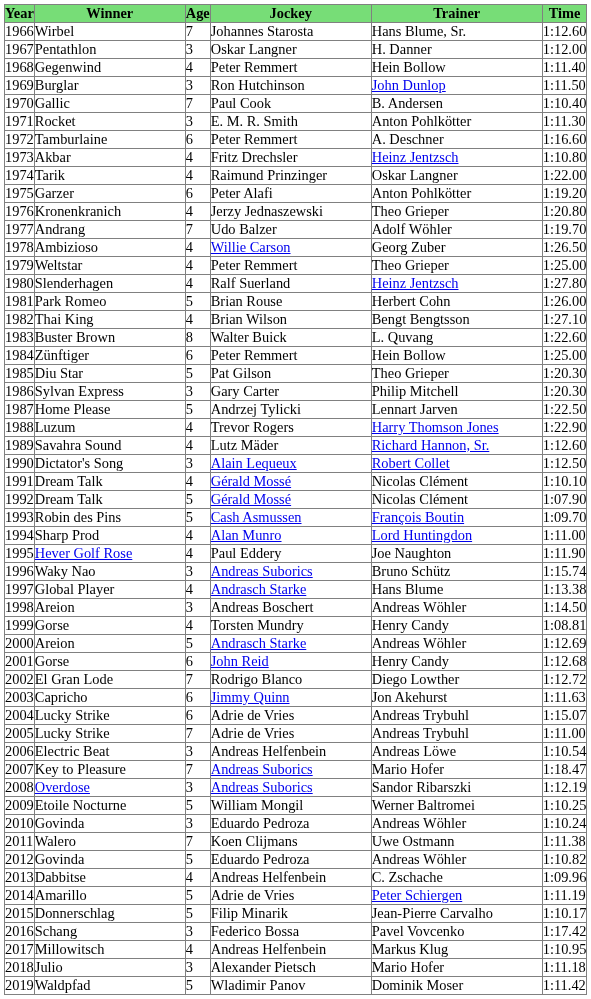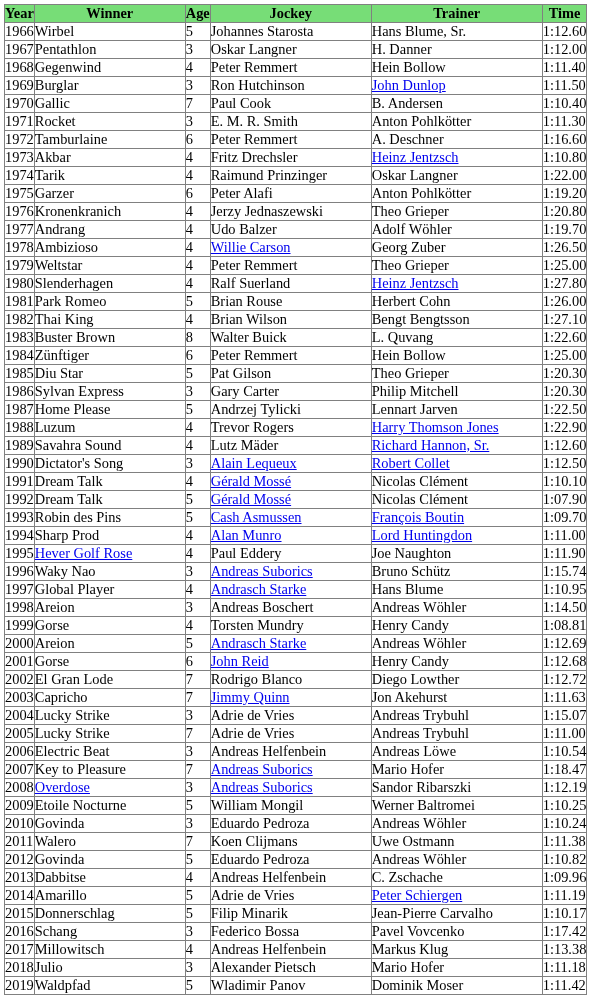 <table class = "sortable" | border="1" cellpadding="0" style="border-collapse: collapse; font-size:90%">
 <tr bgcolor="#77dd77" align="center">
 <th>Year</th>
 <th>Winner</th>
 <th>Age</th>
 <th>Jockey</th>
 <th>Trainer</th>
 <th>Time</th>
 </tr>
 <tr>
 <td>1966</td>
 <td width=150px>Wirbel</td>
-<td>7</td>
+<td>5</td>
 <td width=160px>Johannes Starosta</td>
 <td width=170px>Hans Blume, Sr.</td>
 <td>1:12.60</td>
 </tr>
 <tr>
 <td>1967</td>
 <td>Pentathlon</td>
 <td>3</td>
 <td>Oskar Langner</td>
 <td>H. Danner</td>
 <td>1:12.00</td>
 </tr>
 <tr>
 <td>1968</td>
 <td>Gegenwind</td>
 <td>4</td>
 <td>Peter Remmert</td>
 <td>Hein Bollow</td>
 <td>1:11.40</td>
 </tr>
 <tr>
 <td>1969</td>
 <td>Burglar</td>
 <td>3</td>
 <td>Ron Hutchinson</td>
 <td><a href='#'>John Dunlop</a></td>
 <td>1:11.50</td>
 </tr>
 <tr>
 <td>1970</td>
 <td>Gallic</td>
 <td>7</td>
 <td>Paul Cook</td>
 <td>B. Andersen</td>
 <td>1:10.40</td>
 </tr>
 <tr>
 <td>1971</td>
 <td>Rocket</td>
 <td>3</td>
 <td>E. M. R. Smith</td>
 <td>Anton Pohlkötter</td>
 <td>1:11.30</td>
 </tr>
 <tr>
 <td>1972</td>
 <td>Tamburlaine</td>
 <td>6</td>
 <td>Peter Remmert</td>
 <td>A. Deschner</td>
 <td>1:16.60</td>
 </tr>
 <tr>
 <td>1973</td>
 <td>Akbar</td>
 <td>4</td>
 <td>Fritz Drechsler</td>
 <td><a href='#'>Heinz Jentzsch</a></td>
 <td>1:10.80</td>
 </tr>
 <tr>
 <td>1974</td>
 <td>Tarik</td>
 <td>4</td>
 <td>Raimund Prinzinger</td>
 <td>Oskar Langner</td>
 <td>1:22.00</td>
 </tr>
 <tr>
 <td>1975</td>
 <td>Garzer</td>
 <td>6</td>
 <td>Peter Alafi</td>
 <td>Anton Pohlkötter</td>
 <td>1:19.20</td>
 </tr>
 <tr>
 <td>1976</td>
 <td>Kronenkranich</td>
 <td>4</td>
 <td>Jerzy Jednaszewski</td>
 <td>Theo Grieper</td>
 <td>1:20.80</td>
 </tr>
 <tr>
 <td>1977</td>
 <td>Andrang</td>
-<td>7</td>
+<td>4</td>
 <td>Udo Balzer</td>
 <td>Adolf Wöhler</td>
 <td>1:19.70</td>
 </tr>
 <tr>
 <td>1978</td>
 <td>Ambizioso</td>
 <td>4</td>
 <td><a href='#'>Willie Carson</a></td>
 <td>Georg Zuber</td>
 <td>1:26.50</td>
 </tr>
 <tr>
 <td>1979</td>
 <td>Weltstar</td>
 <td>4</td>
 <td>Peter Remmert</td>
 <td>Theo Grieper</td>
 <td>1:25.00</td>
 </tr>
 <tr>
 <td>1980</td>
 <td>Slenderhagen</td>
 <td>4</td>
 <td>Ralf Suerland</td>
 <td><a href='#'>Heinz Jentzsch</a></td>
 <td>1:27.80</td>
 </tr>
 <tr>
 <td>1981</td>
 <td>Park Romeo</td>
 <td>5</td>
 <td>Brian Rouse</td>
 <td>Herbert Cohn</td>
 <td>1:26.00</td>
 </tr>
 <tr>
 <td>1982</td>
 <td>Thai King</td>
 <td>4</td>
 <td>Brian Wilson</td>
 <td>Bengt Bengtsson</td>
 <td>1:27.10</td>
 </tr>
 <tr>
 <td>1983</td>
 <td>Buster Brown</td>
 <td>8</td>
 <td>Walter Buick</td>
 <td>L. Quvang</td>
 <td>1:22.60</td>
 </tr>
 <tr>
 <td>1984</td>
 <td>Zünftiger</td>
 <td>6</td>
 <td>Peter Remmert</td>
 <td>Hein Bollow</td>
 <td>1:25.00</td>
 </tr>
 <tr>
 <td>1985</td>
 <td>Diu Star</td>
 <td>5</td>
 <td>Pat Gilson</td>
 <td>Theo Grieper</td>
 <td>1:20.30</td>
 </tr>
 <tr>
 <td>1986</td>
 <td>Sylvan Express</td>
 <td>3</td>
 <td>Gary Carter</td>
 <td>Philip Mitchell</td>
 <td>1:20.30</td>
 </tr>
 <tr>
 <td>1987</td>
 <td>Home Please</td>
 <td>5</td>
 <td>Andrzej Tylicki</td>
 <td>Lennart Jarven</td>
 <td>1:22.50</td>
 </tr>
 <tr>
 <td>1988</td>
 <td>Luzum</td>
 <td>4</td>
 <td>Trevor Rogers</td>
 <td><a href='#'>Harry Thomson Jones</a></td>
 <td>1:22.90</td>
 </tr>
 <tr>
 <td>1989</td>
 <td>Savahra Sound</td>
 <td>4</td>
 <td>Lutz Mäder</td>
 <td><a href='#'>Richard Hannon, Sr.</a></td>
 <td>1:12.60</td>
 </tr>
 <tr>
 <td>1990</td>
 <td>Dictator's Song</td>
 <td>3</td>
 <td><a href='#'>Alain Lequeux</a></td>
 <td><a href='#'>Robert Collet</a></td>
 <td>1:12.50</td>
 </tr>
 <tr>
 <td>1991</td>
 <td>Dream Talk</td>
 <td>4</td>
 <td><a href='#'>Gérald Mossé</a></td>
 <td>Nicolas Clément</td>
 <td>1:10.10</td>
 </tr>
 <tr>
 <td>1992</td>
 <td>Dream Talk</td>
 <td>5</td>
 <td><a href='#'>Gérald Mossé</a></td>
 <td>Nicolas Clément</td>
 <td>1:07.90</td>
 </tr>
 <tr>
 <td>1993</td>
 <td>Robin des Pins</td>
 <td>5</td>
 <td><a href='#'>Cash Asmussen</a></td>
 <td><a href='#'>François Boutin</a></td>
 <td>1:09.70</td>
 </tr>
 <tr>
 <td>1994</td>
 <td>Sharp Prod</td>
 <td>4</td>
 <td><a href='#'>Alan Munro</a></td>
 <td><a href='#'>Lord Huntingdon</a></td>
 <td>1:11.00</td>
 </tr>
 <tr>
 <td>1995</td>
 <td><a href='#'>Hever Golf Rose</a></td>
 <td>4</td>
 <td>Paul Eddery</td>
 <td>Joe Naughton</td>
 <td>1:11.90</td>
 </tr>
 <tr>
 <td>1996</td>
 <td>Waky Nao</td>
 <td>3</td>
 <td><a href='#'>Andreas Suborics</a></td>
 <td>Bruno Schütz</td>
 <td>1:15.74</td>
 </tr>
 <tr>
 <td>1997</td>
 <td>Global Player</td>
 <td>4</td>
 <td><a href='#'>Andrasch Starke</a></td>
 <td>Hans Blume</td>
-<td>1:13.38</td>
+<td>1:10.95</td>
 </tr>
 <tr>
 <td>1998</td>
 <td>Areion</td>
 <td>3</td>
 <td>Andreas Boschert</td>
 <td>Andreas Wöhler</td>
 <td>1:14.50</td>
 </tr>
 <tr>
 <td>1999</td>
 <td>Gorse</td>
 <td>4</td>
 <td>Torsten Mundry</td>
 <td>Henry Candy</td>
 <td>1:08.81</td>
 </tr>
 <tr>
 <td>2000</td>
 <td>Areion</td>
 <td>5</td>
 <td><a href='#'>Andrasch Starke</a></td>
 <td>Andreas Wöhler</td>
 <td>1:12.69</td>
 </tr>
 <tr>
 <td>2001</td>
 <td>Gorse</td>
 <td>6</td>
 <td><a href='#'>John Reid</a></td>
 <td>Henry Candy</td>
 <td>1:12.68</td>
 </tr>
 <tr>
 <td>2002</td>
 <td>El Gran Lode</td>
 <td>7</td>
 <td>Rodrigo Blanco</td>
 <td>Diego Lowther</td>
 <td>1:12.72</td>
 </tr>
 <tr>
 <td>2003</td>
 <td>Capricho</td>
-<td>6</td>
+<td>7</td>
 <td><a href='#'>Jimmy Quinn</a></td>
 <td>Jon Akehurst</td>
 <td>1:11.63</td>
 </tr>
 <tr>
 <td>2004</td>
 <td>Lucky Strike</td>
-<td>6</td>
+<td>3</td>
 <td>Adrie de Vries</td>
 <td>Andreas Trybuhl</td>
 <td>1:15.07</td>
 </tr>
 <tr>
 <td>2005</td>
 <td>Lucky Strike</td>
 <td>7</td>
 <td>Adrie de Vries</td>
 <td>Andreas Trybuhl</td>
 <td>1:11.00</td>
 </tr>
 <tr>
 <td>2006</td>
 <td>Electric Beat</td>
 <td>3</td>
 <td>Andreas Helfenbein</td>
 <td>Andreas Löwe</td>
 <td>1:10.54</td>
 </tr>
 <tr>
 <td>2007</td>
 <td>Key to Pleasure</td>
 <td>7</td>
 <td><a href='#'>Andreas Suborics</a></td>
 <td>Mario Hofer</td>
 <td>1:18.47</td>
 </tr>
 <tr>
 <td>2008</td>
 <td><a href='#'>Overdose</a></td>
 <td>3</td>
 <td><a href='#'>Andreas Suborics</a></td>
 <td>Sandor Ribarszki</td>
 <td>1:12.19</td>
 </tr>
 <tr>
 <td>2009</td>
 <td>Etoile Nocturne</td>
 <td>5</td>
 <td>William Mongil</td>
 <td>Werner Baltromei</td>
 <td>1:10.25</td>
 </tr>
 <tr>
 <td>2010</td>
 <td>Govinda</td>
 <td>3</td>
 <td>Eduardo Pedroza</td>
 <td>Andreas Wöhler</td>
 <td>1:10.24</td>
 </tr>
 <tr>
 <td>2011</td>
 <td>Walero</td>
 <td>7</td>
 <td>Koen Clijmans</td>
 <td>Uwe Ostmann</td>
 <td>1:11.38</td>
 </tr>
 <tr>
 <td>2012</td>
 <td>Govinda</td>
 <td>5</td>
 <td>Eduardo Pedroza</td>
 <td>Andreas Wöhler</td>
 <td>1:10.82</td>
 </tr>
 <tr>
 <td>2013</td>
 <td>Dabbitse</td>
 <td>4</td>
 <td>Andreas Helfenbein</td>
 <td>C. Zschache</td>
 <td>1:09.96</td>
 </tr>
 <tr>
 <td>2014</td>
 <td>Amarillo</td>
 <td>5</td>
 <td>Adrie de Vries</td>
 <td><a href='#'>Peter Schiergen</a></td>
 <td>1:11.19</td>
 </tr>
 <tr>
 <td>2015</td>
 <td>Donnerschlag</td>
 <td>5</td>
 <td>Filip Minarik</td>
 <td>Jean-Pierre Carvalho</td>
 <td>1:10.17</td>
 </tr>
 <tr>
 <td>2016</td>
 <td>Schang</td>
 <td>3</td>
 <td>Federico Bossa</td>
 <td>Pavel Vovcenko</td>
 <td>1:17.42</td>
 </tr>
 <tr>
 <td>2017</td>
 <td>Millowitsch</td>
 <td>4</td>
 <td>Andreas Helfenbein</td>
 <td>Markus Klug</td>
-<td>1:10.95</td>
+<td>1:13.38</td>
 </tr>
 <tr>
 <td>2018</td>
 <td>Julio</td>
 <td>3</td>
 <td>Alexander Pietsch</td>
 <td>Mario Hofer</td>
 <td>1:11.18</td>
 </tr>
 <tr>
 <td>2019</td>
 <td>Waldpfad</td>
 <td>5</td>
 <td>Wladimir Panov</td>
 <td>Dominik Moser</td>
 <td>1:11.42</td>
 </tr>
 </table>
